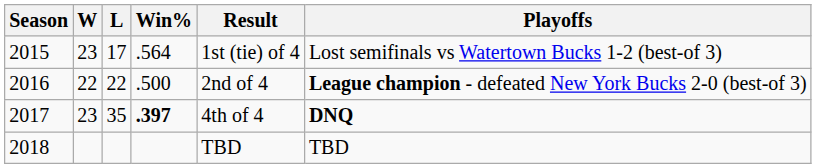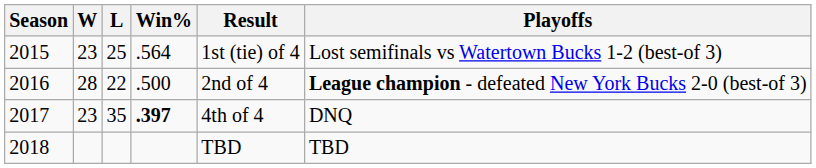 <table class="wikitable">
 <tr>
 <th>Season</th>
 <th>W</th>
 <th>L</th>
 <th>Win%</th>
 <th>Result</th>
 <th>Playoffs</th>
 </tr>
 <tr>
 <td>2015</td>
 <td>23</td>
-<td>17</td>
+<td>25</td>
 <td>.564</td>
 <td>1st (tie) of 4</td>
 <td>Lost semifinals vs <a href='#'>Watertown Bucks</a> 1-2 (best-of 3)</td>
 </tr>
 <tr>
 <td>2016</td>
-<td>22</td>
+<td>28</td>
 <td>22</td>
 <td>.500</td>
 <td>2nd of 4</td>
 <td><strong>League champion</strong> - defeated <a href='#'>New York Bucks</a> 2-0 (best-of 3)</td>
 </tr>
 <tr>
 <td>2017</td>
 <td>23</td>
 <td>35</td>
 <td><strong>.397</strong></td>
 <td>4th of 4</td>
-<td><strong>DNQ</strong></td>
+<td>DNQ</td>
 </tr>
 <tr>
 <td>2018</td>
 <td></td>
 <td></td>
 <td></td>
 <td>TBD</td>
 <td>TBD</td>
 </tr>
 </table>
